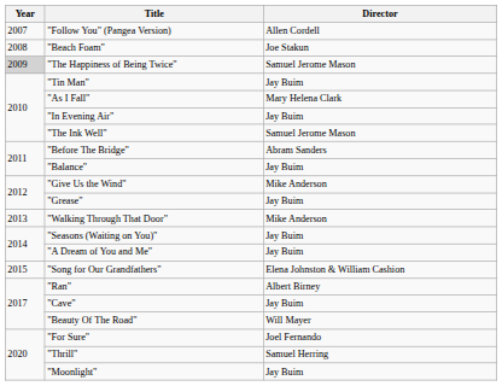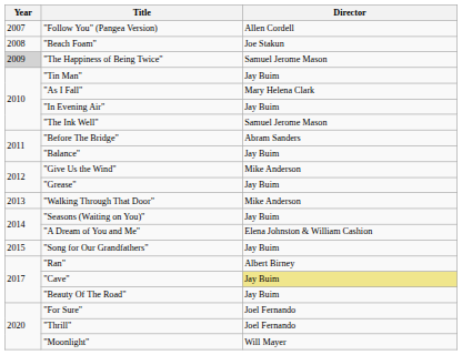 <table class="wikitable" width="600em" style="font-size: 9pt; padding:2px 7px;">
 <tr>
 <th>Year</th>
 <th>Title</th>
 <th>Director</th>
 </tr>
 <tr>
 <td>2007</td>
 <td>"Follow You" (Pangea Version)</td>
 <td>Allen Cordell</td>
 </tr>
 <tr>
 <td>2008</td>
 <td>"Beach Foam"</td>
 <td>Joe Stakun</td>
 </tr>
 <tr>
 <td style="background: lightgrey;">2009</td>
 <td>"The Happiness of Being Twice"</td>
 <td>Samuel Jerome Mason</td>
 </tr>
 <tr>
 <td rowspan=4>2010</td>
 <td>"Tin Man"</td>
 <td>Jay Buim</td>
 </tr>
 <tr>
 <td>"As I Fall"</td>
 <td>Mary Helena Clark</td>
 </tr>
 <tr>
 <td>"In Evening Air"</td>
 <td>Jay Buim</td>
 </tr>
 <tr>
 <td>"The Ink Well"</td>
 <td>Samuel Jerome Mason</td>
 </tr>
 <tr>
 <td rowspan=2>2011</td>
 <td>"Before The Bridge"</td>
 <td>Abram Sanders</td>
 </tr>
 <tr>
 <td>"Balance"</td>
 <td>Jay Buim</td>
 </tr>
 <tr>
 <td rowspan=2>2012</td>
 <td>"Give Us the Wind"</td>
 <td>Mike Anderson</td>
 </tr>
 <tr>
 <td>"Grease"</td>
 <td>Jay Buim</td>
 </tr>
 <tr>
 <td>2013</td>
 <td>"Walking Through That Door"</td>
 <td>Mike Anderson</td>
 </tr>
 <tr>
 <td rowspan=2>2014</td>
 <td>"Seasons (Waiting on You)"</td>
 <td>Jay Buim</td>
 </tr>
 <tr>
 <td>"A Dream of You and Me"</td>
-<td>Jay Buim</td>
+<td>Elena Johnston & William Cashion</td>
 </tr>
 <tr>
 <td>2015</td>
 <td>"Song for Our Grandfathers"</td>
-<td>Elena Johnston & William Cashion</td>
+<td>Jay Buim</td>
 </tr>
 <tr>
 <td rowspan=3>2017</td>
 <td>"Ran"</td>
 <td>Albert Birney</td>
 </tr>
 <tr>
 <td>"Cave"</td>
-<td>Jay Buim</td>
+<td style="background: khaki;">Jay Buim</td>
 </tr>
 <tr>
 <td>"Beauty Of The Road"</td>
-<td>Will Mayer</td>
+<td>Jay Buim</td>
 </tr>
 <tr>
 <td rowspan=3>2020</td>
 <td>"For Sure"</td>
 <td>Joel Fernando</td>
 </tr>
 <tr>
 <td>"Thrill"</td>
-<td>Samuel Herring</td>
+<td>Joel Fernando</td>
 </tr>
 <tr>
 <td>"Moonlight"</td>
-<td>Jay Buim</td>
+<td>Will Mayer</td>
 </tr>
 </table>
